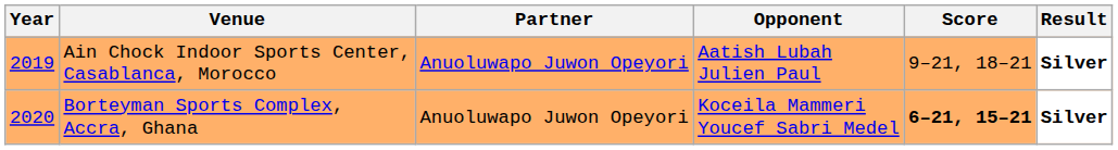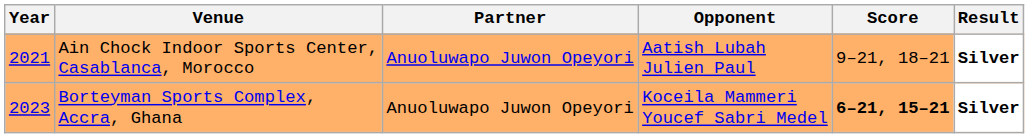 <table class="sortable wikitable" style="font-size: 90%;">
 <tr>
 <th>Year</th>
 <th>Venue</th>
 <th>Partner</th>
 <th>Opponent</th>
 <th>Score</th>
 <th>Result</th>
 </tr>
 <tr style="background:#FFB069">
-<td align="center"><a href='#'>2019</a></td>
+<td align="center"><a href='#'>2021</a></td>
 <td align="left">Ain Chock Indoor Sports Center,<br><a href='#'>Casablanca</a>, Morocco</td>
 <td align="left"> <a href='#'>Anuoluwapo Juwon Opeyori</a></td>
 <td align="left"> <a href='#'>Aatish Lubah</a><br> <a href='#'>Julien Paul</a></td>
 <td align="left">9–21, 18–21</td>
 <td style="text-align:left; background:white"> <strong>Silver</strong></td>
 </tr>
 <tr style="background:#FFB069">
-<td align="center"><a href='#'>2020</a></td>
+<td align="center"><a href='#'>2023</a></td>
 <td align="left"><a href='#'>Borteyman Sports Complex</a>,<br><a href='#'>Accra</a>, Ghana</td>
 <td align="left"> Anuoluwapo Juwon Opeyori</td>
 <td align="left"> <a href='#'>Koceila Mammeri</a><br> <a href='#'>Youcef Sabri Medel</a></td>
 <td align="left"><strong>6–21, 15–21</strong></td>
 <td style="text-align:left; background:white"> <strong>Silver</strong></td>
 </tr>
 </table>
